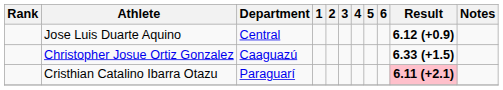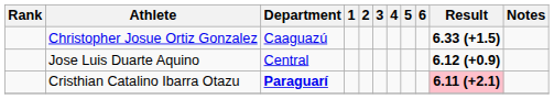 <table class="sortable wikitable" style="text-align:center">
 <tr>
 <th>Rank</th>
 <th>Athlete</th>
 <th>Department</th>
 <th>1</th>
 <th>2</th>
 <th>3</th>
 <th>4</th>
 <th>5</th>
 <th>6</th>
 <th>Result</th>
 <th>Notes</th>
 </tr>
 <tr>
 <td></td>
+<td align="left"><a href='#'>Christopher Josue Ortiz Gonzalez</a></td>
+<td align="left"><a href='#'>Caaguazú</a></td>
+<td></td>
+<td></td>
+<td></td>
+<td></td>
+<td></td>
+<td></td>
+<td><strong>6.33 (+1.5)</strong></td>
+<td></td>
+</tr>
+<tr>
+<td></td>
 <td align="left">Jose Luis Duarte Aquino</td>
 <td align="left"><a href='#'>Central</a></td>
 <td></td>
 <td></td>
 <td></td>
 <td></td>
 <td></td>
 <td></td>
 <td><strong>6.12 (+0.9)</strong></td>
 <td></td>
 </tr>
 <tr>
 <td></td>
-<td align="left"><a href='#'>Christopher Josue Ortiz Gonzalez</a></td>
-<td align="left"><a href='#'>Caaguazú</a></td>
-<td></td>
-<td></td>
-<td></td>
-<td></td>
-<td></td>
-<td></td>
-<td><strong>6.33 (+1.5)</strong></td>
-<td></td>
-</tr>
-<tr>
-<td></td>
 <td align="left">Cristhian Catalino Ibarra Otazu</td>
-<td align="left"><a href='#'>Paraguarí</a></td>
+<td align="left"><strong><a href='#'>Paraguarí</a></strong></td>
 <td></td>
 <td></td>
 <td></td>
 <td></td>
 <td></td>
 <td></td>
 <td style="background: pink;"><strong>6.11 (+2.1)</strong></td>
 <td></td>
 </tr>
 <tr>
 </tr>
 </table>
